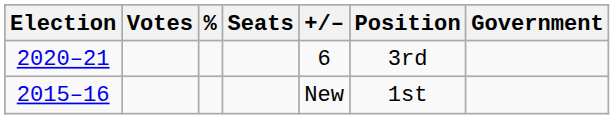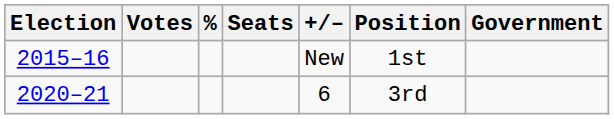 <table class=wikitable style=text-align:center>
 <tr>
 <th>Election</th>
 <th>Votes</th>
 <th>%</th>
 <th>Seats</th>
 <th>+/–</th>
 <th>Position</th>
 <th>Government</th>
 </tr>
 <tr>
+<td><a href='#'>2015–16</a></td>
+<td></td>
+<td></td>
+<td></td>
+<td>New</td>
+<td>1st</td>
+<td></td>
+</tr>
+<tr>
 <td><a href='#'>2020–21</a></td>
 <td></td>
 <td></td>
 <td></td>
 <td> 6</td>
 <td> 3rd</td>
 <td></td>
 </tr>
-<tr>
-<td><a href='#'>2015–16</a></td>
-<td></td>
-<td></td>
-<td></td>
-<td>New</td>
-<td>1st</td>
-<td></td>
-</tr>
 </table>
